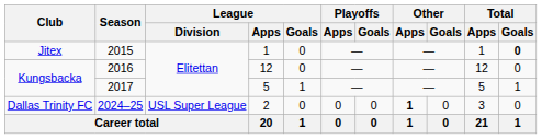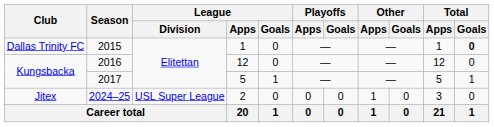 <table class="wikitable" style="text-align:center">
 <tr>
 <th rowspan="2">Club</th>
 <th rowspan="2">Season</th>
 <th colspan="3">League</th>
 <th colspan="2">Playoffs</th>
 <th colspan="2">Other</th>
 <th colspan="2">Total</th>
 </tr>
 <tr>
 <th>Division</th>
 <th>Apps</th>
 <th>Goals</th>
 <th>Apps</th>
 <th>Goals</th>
 <th>Apps</th>
 <th>Goals</th>
 <th>Apps</th>
 <th>Goals</th>
 </tr>
 <tr>
-<td><a href='#'>Jitex</a></td>
+<td><a href='#'>Dallas Trinity FC</a></td>
 <td>2015</td>
 <td rowspan="3"><a href='#'>Elitettan</a></td>
 <td>1</td>
 <td>0</td>
 <td colspan="2">—</td>
 <td colspan="2">—</td>
 <td>1</td>
 <td><strong>0</strong></td>
 </tr>
 <tr>
 <td rowspan="2"><a href='#'>Kungsbacka</a></td>
 <td>2016</td>
 <td>12</td>
 <td>0</td>
 <td colspan="2">—</td>
 <td colspan="2">—</td>
 <td>12</td>
 <td>0</td>
 </tr>
 <tr>
 <td>2017</td>
 <td>5</td>
 <td>1</td>
 <td colspan="2">—</td>
 <td colspan="2">—</td>
 <td>5</td>
 <td>1</td>
 </tr>
 <tr>
-<td><a href='#'>Dallas Trinity FC</a></td>
+<td><a href='#'>Jitex</a></td>
 <td><a href='#'>2024–25</a></td>
 <td><a href='#'>USL Super League</a></td>
 <td>2</td>
 <td>0</td>
 <td>0</td>
 <td>0</td>
-<td><strong>1</strong></td>
+<td>1</td>
 <td>0</td>
 <td>3</td>
 <td>0</td>
 </tr>
 <tr>
 <th colspan="3">Career total</th>
 <th>20</th>
 <th>1</th>
 <th>0</th>
 <th>0</th>
 <th>1</th>
 <th>0</th>
 <th>21</th>
 <th>1</th>
 </tr>
 </table>
